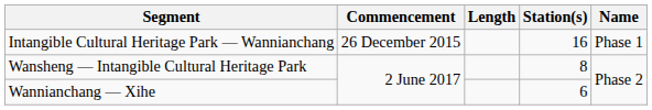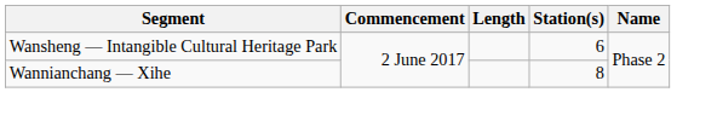 <table class="wikitable" style="border-collapse: collapse; text-align: right;">
 <tr>
 <th>Segment</th>
 <th>Commencement</th>
 <th>Length</th>
 <th>Station(s)</th>
 <th>Name</th>
 </tr>
 <tr>
-<td style="text-align: left;">Intangible Cultural Heritage Park — Wannianchang</td>
-<td>26 December 2015</td>
-<td></td>
-<td>16</td>
-<td style="text-align: left;">Phase 1</td>
-</tr>
-<tr>
 <td style="text-align: left;">Wansheng — Intangible Cultural Heritage Park</td>
 <td rowspan="2">2 June 2017</td>
 <td></td>
-<td>8</td>
+<td>6</td>
 <td rowspan="2" style="text-align: left;">Phase 2</td>
 </tr>
 <tr>
 <td style="text-align: left;">Wannianchang — Xihe</td>
 <td></td>
-<td>6</td>
+<td>8</td>
 </tr>
 </table>
